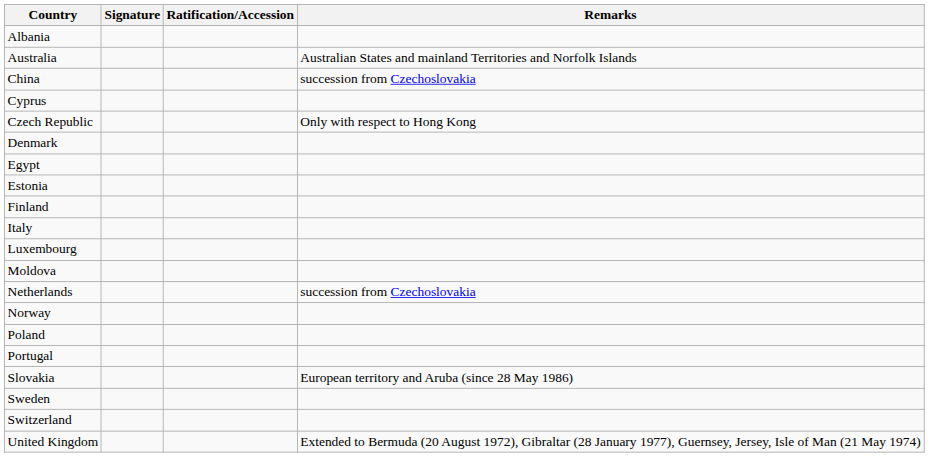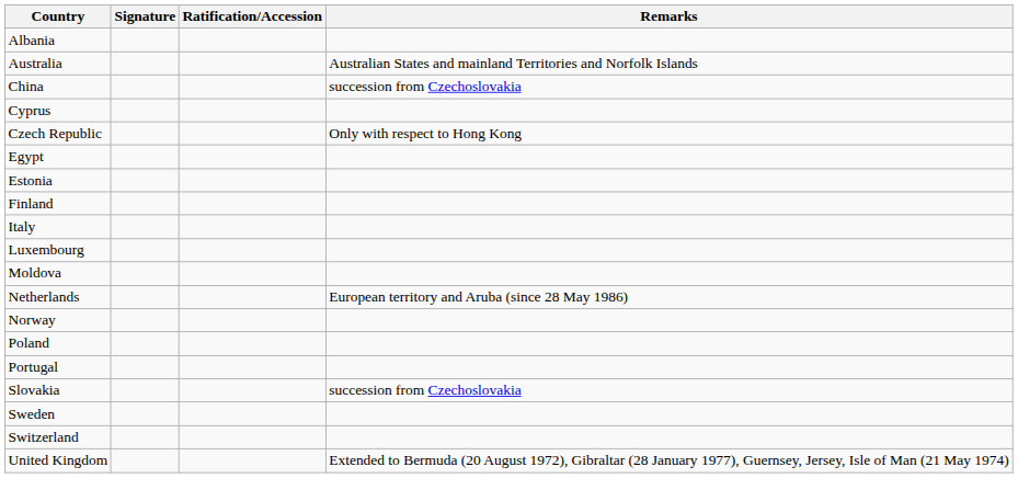 <table class="wikitable sortable">
 <tr>
 <th>Country</th>
 <th>Signature</th>
 <th>Ratification/Accession</th>
 <th>Remarks</th>
 </tr>
 <tr>
 <td>Albania</td>
 <td></td>
 <td></td>
 <td></td>
 </tr>
 <tr>
 <td>Australia</td>
 <td></td>
 <td></td>
 <td>Australian States and mainland Territories and Norfolk Islands</td>
 </tr>
 <tr>
 <td>China</td>
 <td></td>
 <td></td>
 <td>succession from <a href='#'>Czechoslovakia</a></td>
 </tr>
 <tr>
 <td>Cyprus</td>
 <td></td>
 <td></td>
 <td></td>
 </tr>
 <tr>
 <td>Czech Republic</td>
 <td></td>
 <td></td>
 <td>Only with respect to Hong Kong</td>
-</tr>
-<tr>
-<td>Denmark</td>
-<td></td>
-<td></td>
-<td></td>
 </tr>
 <tr>
 <td>Egypt</td>
 <td></td>
 <td></td>
 <td></td>
 </tr>
 <tr>
 <td>Estonia</td>
 <td></td>
 <td></td>
 <td></td>
 </tr>
 <tr>
 <td>Finland</td>
 <td></td>
 <td></td>
 <td></td>
 </tr>
 <tr>
 <td>Italy</td>
 <td></td>
 <td></td>
 <td></td>
 </tr>
 <tr>
 <td>Luxembourg</td>
 <td></td>
 <td></td>
 <td></td>
 </tr>
 <tr>
 <td>Moldova</td>
 <td></td>
 <td></td>
 <td></td>
 </tr>
 <tr>
 <td>Netherlands</td>
 <td></td>
 <td></td>
-<td>succession from <a href='#'>Czechoslovakia</a></td>
+<td>European territory and Aruba (since 28 May 1986)</td>
 </tr>
 <tr>
 <td>Norway</td>
 <td></td>
 <td></td>
 <td></td>
 </tr>
 <tr>
 <td>Poland</td>
 <td></td>
 <td></td>
 <td></td>
 </tr>
 <tr>
 <td>Portugal</td>
 <td></td>
 <td></td>
 <td></td>
 </tr>
 <tr>
 <td>Slovakia</td>
 <td></td>
 <td></td>
-<td>European territory and Aruba (since 28 May 1986)</td>
+<td>succession from <a href='#'>Czechoslovakia</a></td>
 </tr>
 <tr>
 <td>Sweden</td>
 <td></td>
 <td></td>
 <td></td>
 </tr>
 <tr>
 <td>Switzerland</td>
 <td></td>
 <td></td>
 <td></td>
 </tr>
 <tr>
 <td>United Kingdom</td>
 <td></td>
 <td></td>
 <td>Extended to Bermuda (20 August 1972), Gibraltar (28 January 1977), Guernsey, Jersey, Isle of Man (21 May 1974)</td>
 </tr>
 </table>
